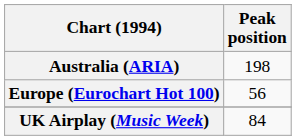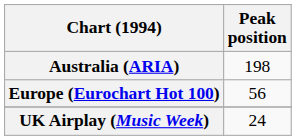 <table class="wikitable sortable plainrowheaders" style="text-align:center">
 <tr>
 <th>Chart (1994)</th>
 <th>Peak<br>position</th>
 </tr>
 <tr>
 <th scope="row">Australia (<a href='#'>ARIA</a>)</th>
 <td>198</td>
 </tr>
 <tr>
 <th scope="row">Europe (<a href='#'>Eurochart Hot 100</a>)</th>
 <td>56</td>
 </tr>
 <tr>
 </tr>
 <tr>
 </tr>
 <tr>
 <th scope="row">UK Airplay (<em><a href='#'>Music Week</a></em>)</th>
-<td>84</td>
+<td>24</td>
 </tr>
 </table>
